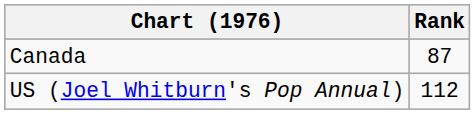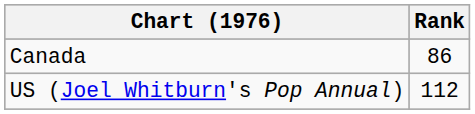 <table class="wikitable">
 <tr>
 <th align="left">Chart (1976)</th>
 <th style="text-align:center;">Rank</th>
 </tr>
 <tr>
 <td>Canada</td>
-<td style="text-align:center;">87</td>
+<td style="text-align:center;">86</td>
 </tr>
 <tr>
 <td>US (<a href='#'>Joel Whitburn</a>'s <em>Pop Annual</em>)</td>
 <td style="text-align:center;">112</td>
 </tr>
 </table>
